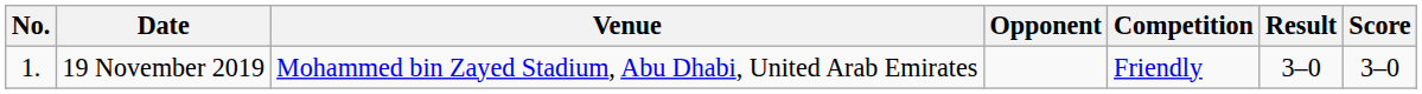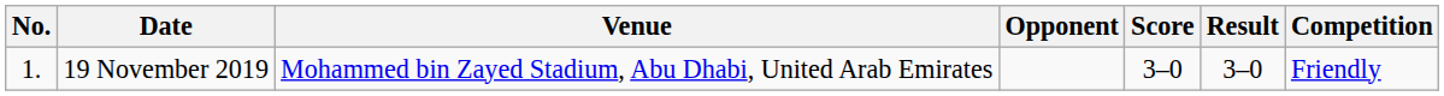 <table class=wikitable style="text-align: left;" align=center>
 <tr>
 <th>No.</th>
 <th>Date</th>
 <th>Venue</th>
 <th>Opponent</th>
+<th>Score</th>
+<th>Result</th>
 <th>Competition</th>
-<th>Result</th>
-<th>Score</th>
 </tr>
 <tr>
 <td align=center>1.</td>
 <td>19 November 2019</td>
 <td><a href='#'>Mohammed bin Zayed Stadium</a>, <a href='#'>Abu Dhabi</a>, United Arab Emirates</td>
 <td></td>
-<td><a href='#'>Friendly</a></td>
 <td align=center>3–0</td>
 <td align=center>3–0</td>
+<td><a href='#'>Friendly</a></td>
 </tr>
 </table>
